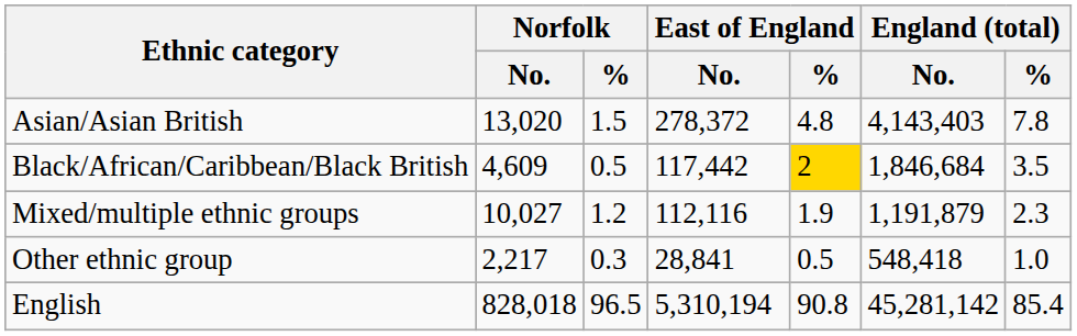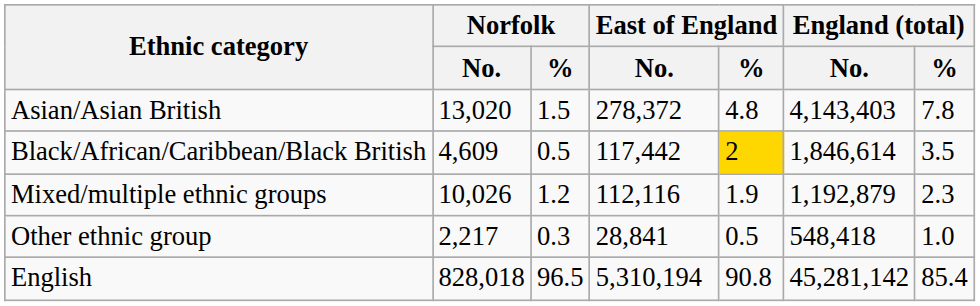 <table class="wikitable">
 <tr>
 <th rowspan=2>Ethnic category</th>
 <th colspan=2>Norfolk</th>
 <th colspan=2>East of England</th>
 <th colspan=2>England (total)</th>
 </tr>
 <tr>
 <th>No.</th>
 <th>%</th>
 <th>No.</th>
 <th>%</th>
 <th>No.</th>
 <th>%</th>
 </tr>
 <tr>
 <td>Asian/Asian British</td>
 <td>13,020</td>
 <td>1.5</td>
 <td>278,372</td>
 <td>4.8</td>
 <td>4,143,403</td>
 <td>7.8</td>
 </tr>
 <tr>
 <td>Black/African/Caribbean/Black British</td>
 <td>4,609</td>
 <td>0.5</td>
 <td>117,442</td>
 <td style="background: gold;">2</td>
-<td>1,846,684</td>
+<td>1,846,614</td>
 <td>3.5</td>
 </tr>
 <tr>
 <td>Mixed/multiple ethnic groups</td>
-<td>10,027</td>
+<td>10,026</td>
 <td>1.2</td>
 <td>112,116</td>
 <td>1.9</td>
-<td>1,191,879</td>
+<td>1,192,879</td>
 <td>2.3</td>
 </tr>
 <tr>
 <td>Other ethnic group</td>
 <td>2,217</td>
 <td>0.3</td>
 <td>28,841</td>
 <td>0.5</td>
 <td>548,418</td>
 <td>1.0</td>
 </tr>
 <tr>
 <td>English</td>
 <td>828,018</td>
 <td>96.5</td>
 <td>5,310,194</td>
 <td>90.8</td>
 <td>45,281,142</td>
 <td>85.4</td>
 </tr>
 </table>
